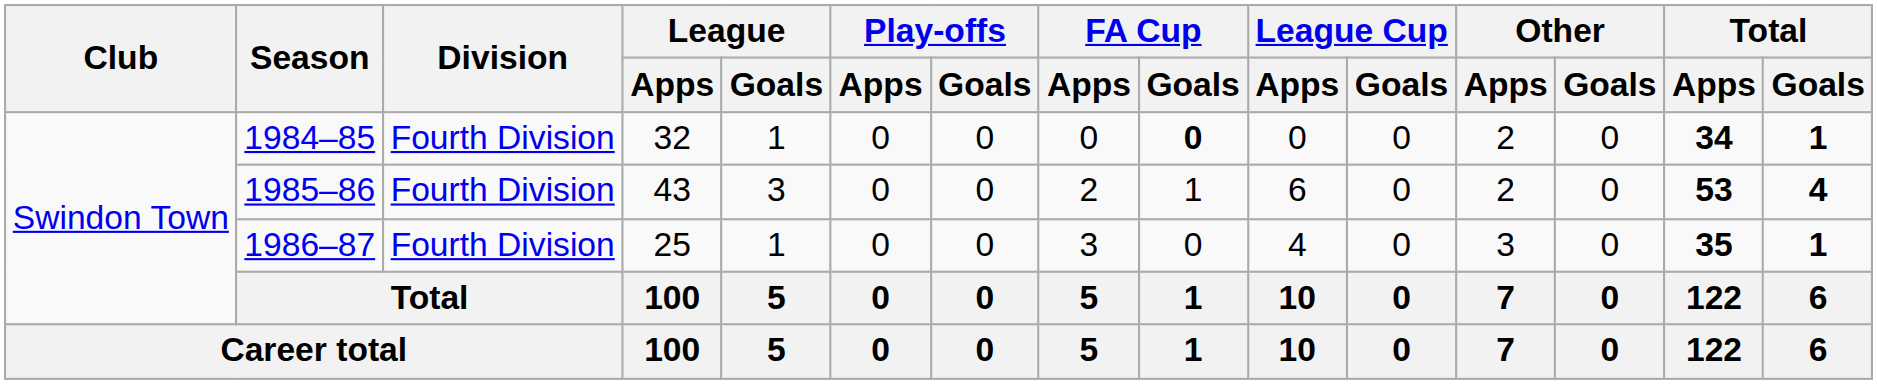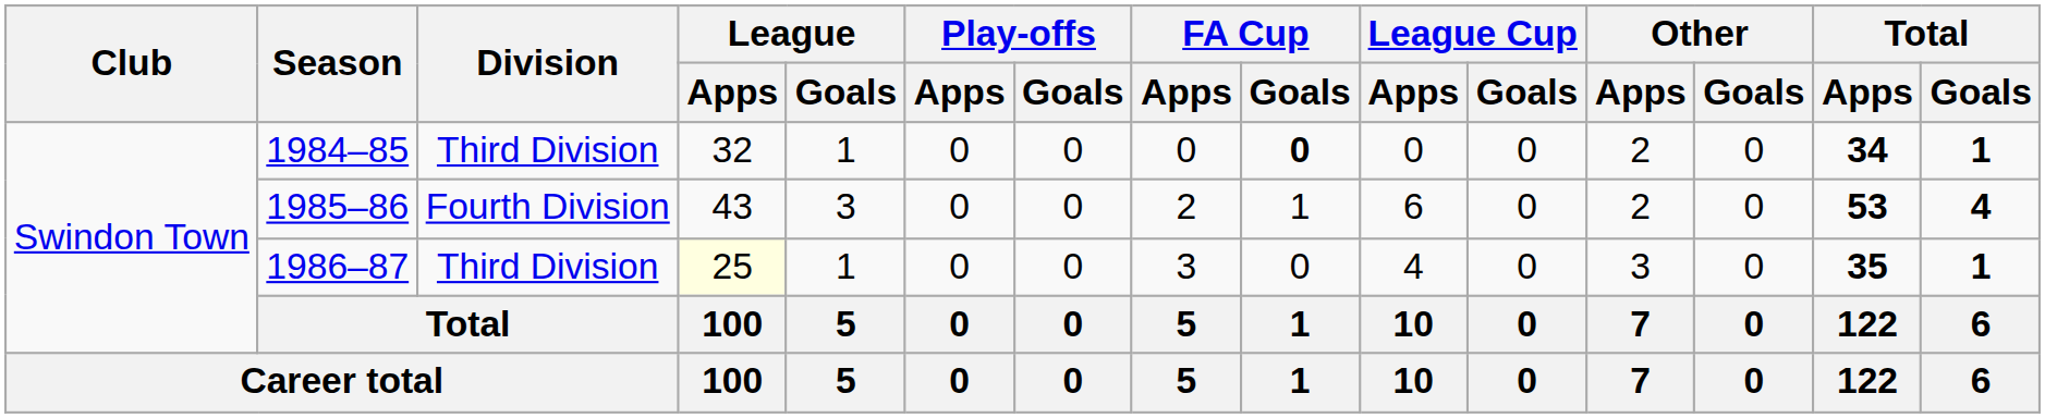 <table class="wikitable" style="text-align:center;">
 <tr>
 <th rowspan="2">Club</th>
 <th rowspan="2">Season</th>
 <th rowspan="2">Division</th>
 <th colspan="2">League</th>
 <th colspan="2"><a href='#'>Play-offs</a></th>
 <th colspan="2"><a href='#'>FA Cup</a></th>
 <th colspan="2"><a href='#'>League Cup</a></th>
 <th colspan="2">Other</th>
 <th colspan="2">Total</th>
 </tr>
 <tr>
 <th>Apps</th>
 <th>Goals</th>
 <th>Apps</th>
 <th>Goals</th>
 <th>Apps</th>
 <th>Goals</th>
 <th>Apps</th>
 <th>Goals</th>
 <th>Apps</th>
 <th>Goals</th>
 <th>Apps</th>
 <th>Goals</th>
 </tr>
 <tr>
 <td rowspan="4"><a href='#'>Swindon Town</a></td>
 <td><a href='#'>1984–85</a></td>
-<td><a href='#'>Fourth Division</a></td>
+<td><a href='#'>Third Division</a></td>
 <td>32</td>
 <td>1</td>
 <td>0</td>
 <td>0</td>
 <td>0</td>
 <td><strong>0</strong></td>
 <td>0</td>
 <td>0</td>
 <td>2</td>
 <td>0</td>
 <td><strong>34</strong></td>
 <td><strong>1</strong></td>
 </tr>
 <tr>
 <td><a href='#'>1985–86</a></td>
 <td><a href='#'>Fourth Division</a></td>
 <td>43</td>
 <td>3</td>
 <td>0</td>
 <td>0</td>
 <td>2</td>
 <td>1</td>
 <td>6</td>
 <td>0</td>
 <td>2</td>
 <td>0</td>
 <td><strong>53</strong></td>
 <td><strong>4</strong></td>
 </tr>
 <tr>
 <td><a href='#'>1986–87</a></td>
-<td><a href='#'>Fourth Division</a></td>
-<td>25</td>
+<td><a href='#'>Third Division</a></td>
+<td style="background: lightyellow;">25</td>
 <td>1</td>
 <td>0</td>
 <td>0</td>
 <td>3</td>
 <td>0</td>
 <td>4</td>
 <td>0</td>
 <td>3</td>
 <td>0</td>
 <td><strong>35</strong></td>
 <td><strong>1</strong></td>
 </tr>
 <tr>
 <th colspan=2>Total</th>
 <th>100</th>
 <th>5</th>
 <th>0</th>
 <th>0</th>
 <th>5</th>
 <th>1</th>
 <th>10</th>
 <th>0</th>
 <th>7</th>
 <th>0</th>
 <th>122</th>
 <th>6</th>
 </tr>
 <tr>
 <th colspan="3">Career total</th>
 <th>100</th>
 <th>5</th>
 <th>0</th>
 <th>0</th>
 <th>5</th>
 <th>1</th>
 <th>10</th>
 <th>0</th>
 <th>7</th>
 <th>0</th>
 <th>122</th>
 <th>6</th>
 </tr>
 </table>
